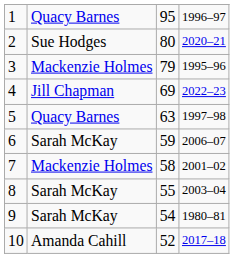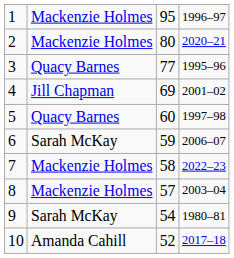 <table class="wikitable">
 <tr>
 </tr>
 <tr>
 <td>1</td>
-<td><a href='#'>Quacy Barnes</a></td>
+<td><a href='#'>Mackenzie Holmes</a></td>
 <td>95</td>
 <td style="font-size:80%;">1996–97</td>
 </tr>
 <tr>
 <td>2</td>
-<td>Sue Hodges</td>
+<td><a href='#'>Mackenzie Holmes</a></td>
 <td>80</td>
 <td style="font-size:80%;"><a href='#'>2020–21</a></td>
 </tr>
 <tr>
 <td>3</td>
-<td><a href='#'>Mackenzie Holmes</a></td>
-<td>79</td>
+<td><a href='#'>Quacy Barnes</a></td>
+<td>77</td>
 <td style="font-size:80%;">1995–96</td>
 </tr>
 <tr>
 <td>4</td>
 <td><a href='#'>Jill Chapman</a></td>
 <td>69</td>
-<td style="font-size:80%;"><a href='#'>2022–23</a></td>
+<td style="font-size:80%;">2001–02</td>
 </tr>
 <tr>
 <td>5</td>
 <td><a href='#'>Quacy Barnes</a></td>
-<td>63</td>
+<td>60</td>
 <td style="font-size:80%;">1997–98</td>
 </tr>
 <tr>
 <td>6</td>
 <td>Sarah McKay</td>
 <td>59</td>
 <td style="font-size:80%;">2006–07</td>
 </tr>
 <tr>
 <td>7</td>
 <td><a href='#'>Mackenzie Holmes</a></td>
 <td>58</td>
-<td style="font-size:80%;">2001–02</td>
+<td style="font-size:80%;"><a href='#'>2022–23</a></td>
 </tr>
 <tr>
 <td>8</td>
-<td>Sarah McKay</td>
-<td>55</td>
+<td><a href='#'>Mackenzie Holmes</a></td>
+<td>57</td>
 <td style="font-size:80%;">2003–04</td>
 </tr>
 <tr>
 <td>9</td>
 <td>Sarah McKay</td>
 <td>54</td>
 <td style="font-size:80%;">1980–81</td>
 </tr>
 <tr>
 <td>10</td>
 <td>Amanda Cahill</td>
 <td>52</td>
 <td style="font-size:80%;"><a href='#'>2017–18</a></td>
 </tr>
 </table>
